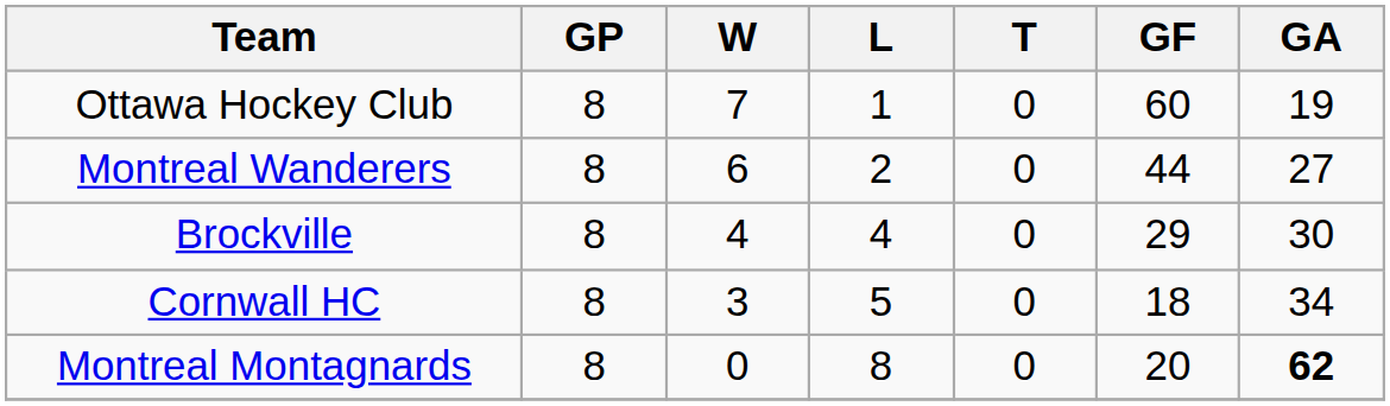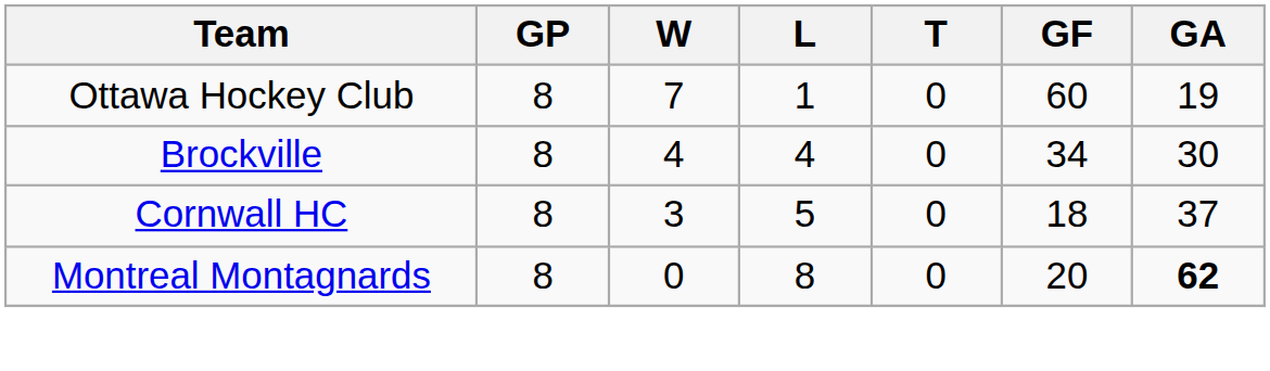 <table class="wikitable" style="text-align:center;">
 <tr>
 <th style="width:12em">Team</th>
 <th style="width:3em">GP</th>
 <th style="width:3em">W</th>
 <th style="width:3em">L</th>
 <th style="width:3em">T</th>
 <th style="width:3em">GF</th>
 <th style="width:3em">GA</th>
 </tr>
 <tr>
 <td>Ottawa Hockey Club</td>
 <td>8</td>
 <td>7</td>
 <td>1</td>
 <td>0</td>
 <td>60</td>
 <td>19</td>
 </tr>
 <tr>
-<td><a href='#'>Montreal Wanderers</a></td>
-<td>8</td>
-<td>6</td>
-<td>2</td>
-<td>0</td>
-<td>44</td>
-<td>27</td>
-</tr>
-<tr>
 <td><a href='#'>Brockville</a></td>
 <td>8</td>
 <td>4</td>
 <td>4</td>
 <td>0</td>
-<td>29</td>
+<td>34</td>
 <td>30</td>
 </tr>
 <tr>
 <td><a href='#'>Cornwall HC</a></td>
 <td>8</td>
 <td>3</td>
 <td>5</td>
 <td>0</td>
 <td>18</td>
-<td>34</td>
+<td>37</td>
 </tr>
 <tr>
 <td><a href='#'>Montreal Montagnards</a></td>
 <td>8</td>
 <td>0</td>
 <td>8</td>
 <td>0</td>
 <td>20</td>
 <td><strong>62</strong></td>
 </tr>
 <tr>
 </tr>
 </table>
